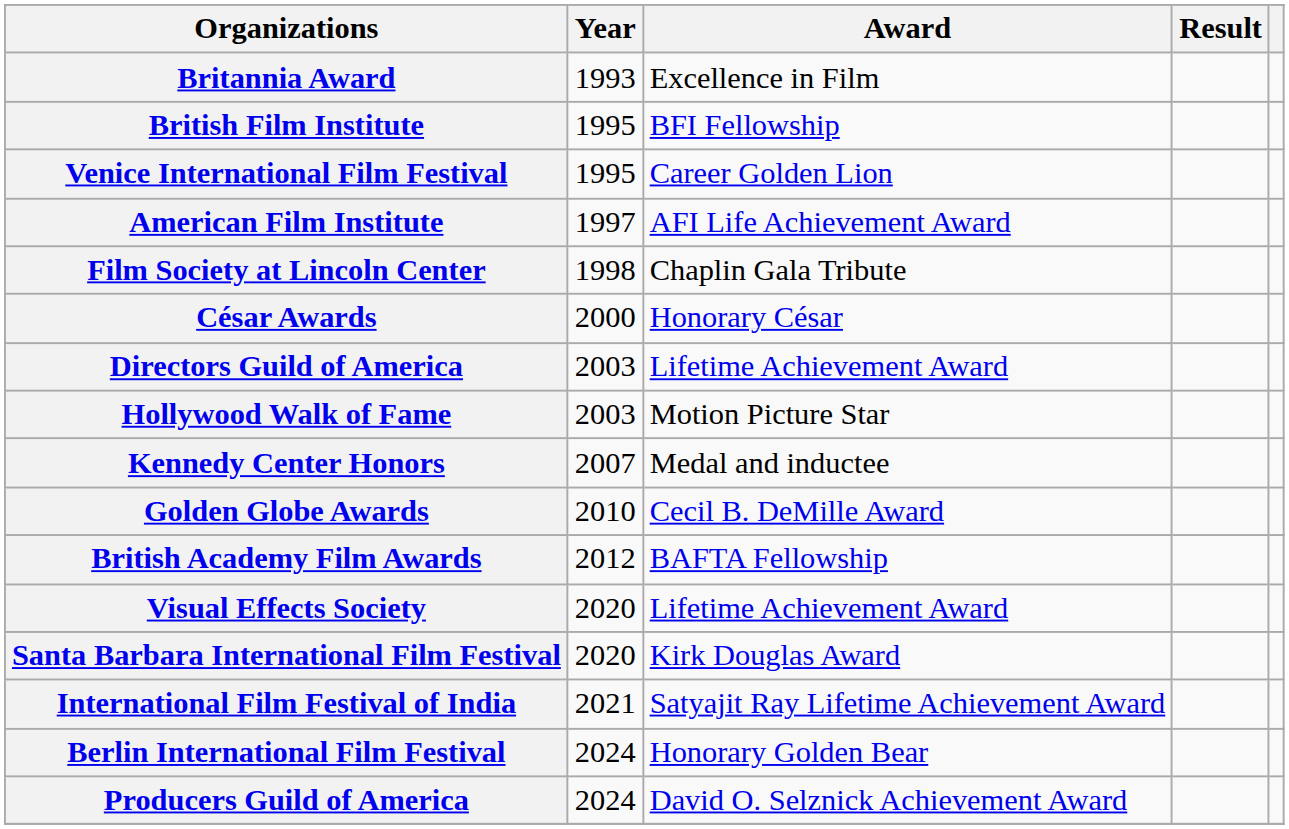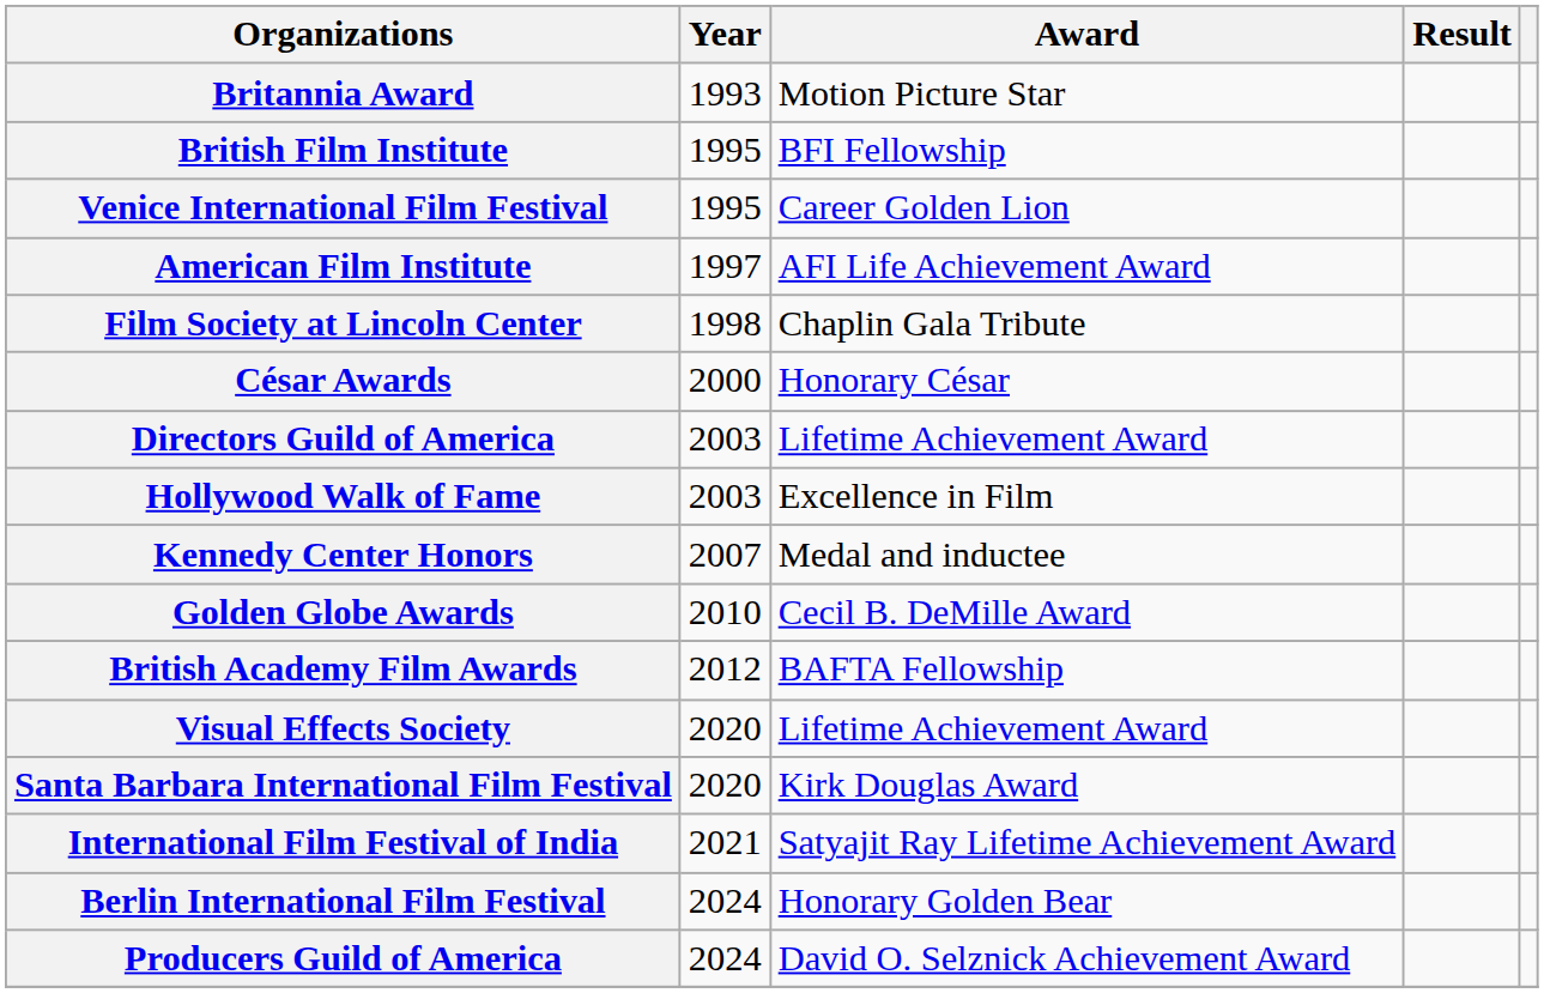 <table class= "wikitable plainrowheaders sortable">
 <tr>
 <th>Organizations</th>
 <th scope="col">Year</th>
 <th scope="col">Award</th>
 <th scope="col">Result</th>
 <th scope="col" class="unsortable"></th>
 </tr>
 <tr>
 <th scope="row" rowspan="1"><a href='#'>Britannia Award</a></th>
 <td style="text-align:center;">1993</td>
-<td>Excellence in Film</td>
+<td>Motion Picture Star</td>
 <td></td>
 <td style="text-align:center;"></td>
 </tr>
 <tr>
 <th scope="row" rowspan="1"><a href='#'>British Film Institute</a></th>
 <td style="text-align:center;">1995</td>
 <td><a href='#'>BFI Fellowship</a></td>
 <td></td>
 <td style="text-align:center;"></td>
 </tr>
 <tr>
 <th scope="row" rowspan="1"><a href='#'>Venice International Film Festival</a></th>
 <td style="text-align:center;">1995</td>
 <td><a href='#'>Career Golden Lion</a></td>
 <td></td>
 <td style="text-align:center;"></td>
 </tr>
 <tr>
 <th scope="row" rowspan="1"><a href='#'>American Film Institute</a></th>
 <td style="text-align:center;">1997</td>
 <td><a href='#'>AFI Life Achievement Award</a></td>
 <td></td>
 <td style="text-align:center;"></td>
 </tr>
 <tr>
 <th scope="row" rowspan="1"><a href='#'>Film Society at Lincoln Center</a></th>
 <td style="text-align:center;">1998</td>
 <td>Chaplin Gala Tribute</td>
 <td></td>
 <td style="text-align:center;"></td>
 </tr>
 <tr>
 <th scope="row" rowspan="1"><a href='#'>César Awards</a></th>
 <td style="text-align:center;">2000</td>
 <td><a href='#'>Honorary César</a></td>
 <td></td>
 <td style="text-align:center;"></td>
 </tr>
 <tr>
 <th scope="row" rowspan="1"><a href='#'>Directors Guild of America</a></th>
 <td style="text-align:center;">2003</td>
 <td><a href='#'>Lifetime Achievement Award</a></td>
 <td></td>
 <td style="text-align:center;"></td>
 </tr>
 <tr>
 <th scope="row" rowspan="1"><a href='#'>Hollywood Walk of Fame</a></th>
 <td style="text-align:center;">2003</td>
-<td>Motion Picture Star</td>
+<td>Excellence in Film</td>
 <td></td>
 <td style="text-align:center;"></td>
 </tr>
 <tr>
 <th scope="row" rowspan="1"><a href='#'>Kennedy Center Honors</a></th>
 <td style="text-align:center;">2007</td>
 <td>Medal and inductee</td>
 <td></td>
 <td style="text-align:center;"></td>
 </tr>
 <tr>
 <th scope="row" rowspan="1"><a href='#'>Golden Globe Awards</a></th>
 <td style="text-align:center;">2010</td>
 <td><a href='#'>Cecil B. DeMille Award</a></td>
 <td></td>
 <td style="text-align:center;"></td>
 </tr>
 <tr>
 <th scope="row" rowspan="1"><a href='#'>British Academy Film Awards</a></th>
 <td style="text-align:center;">2012</td>
 <td><a href='#'>BAFTA Fellowship</a></td>
 <td></td>
 <td style="text-align:center;"></td>
 </tr>
 <tr>
 <th scope="row" rowspan="1"><a href='#'>Visual Effects Society</a></th>
 <td style="text-align:center;">2020</td>
 <td><a href='#'>Lifetime Achievement Award</a></td>
 <td></td>
 <td style="text-align:center;"></td>
 </tr>
 <tr>
 <th scope="row" rowspan="1"><a href='#'>Santa Barbara International Film Festival</a></th>
 <td style="text-align:center;">2020</td>
 <td><a href='#'>Kirk Douglas Award</a></td>
 <td></td>
 <td style="text-align:center;"></td>
 </tr>
 <tr>
 <th scope="row" rowspan="1"><a href='#'>International Film Festival of India</a></th>
 <td style="text-align:center;">2021</td>
 <td><a href='#'>Satyajit Ray Lifetime Achievement Award</a></td>
 <td></td>
 <td style="text-align:center;"></td>
 </tr>
 <tr>
 <th scope="row" rowspan="1"><a href='#'>Berlin International Film Festival</a></th>
 <td style="text-align:center;">2024</td>
 <td><a href='#'>Honorary Golden Bear</a></td>
 <td></td>
 <td style="text-align:center;"></td>
 </tr>
 <tr>
 <th scope="row" rowspan="1"><a href='#'>Producers Guild of America</a></th>
 <td style="text-align:center;">2024</td>
 <td><a href='#'>David O. Selznick Achievement Award</a></td>
 <td></td>
 <td style="text-align:center;"></td>
 </tr>
 <tr>
 </tr>
 </table>
